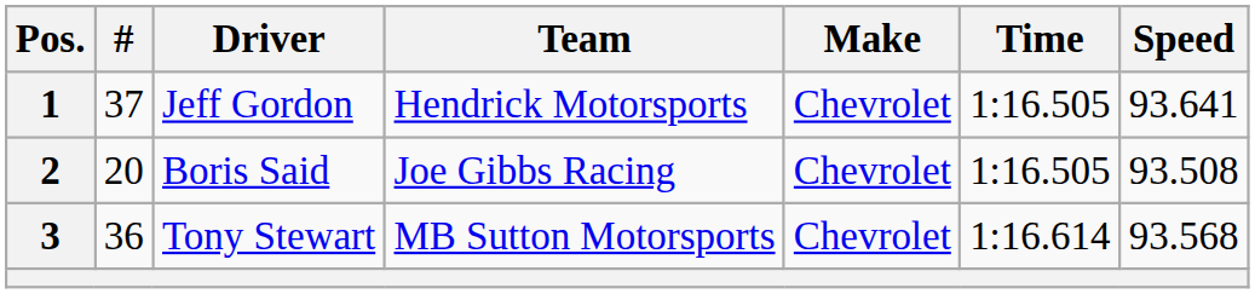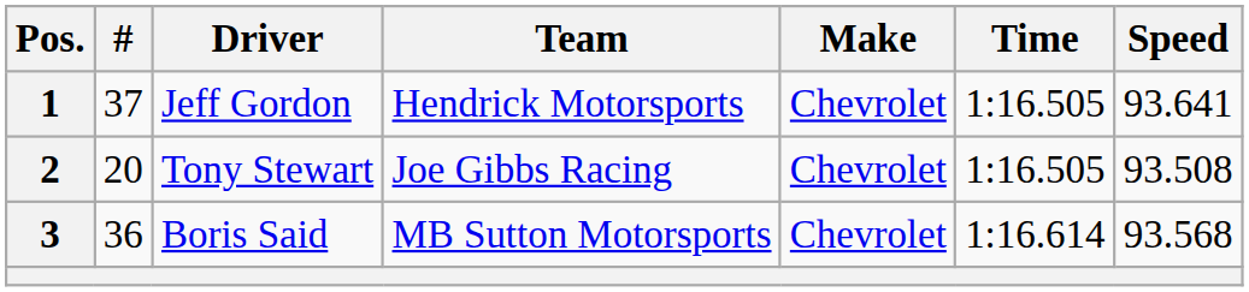 <table class="wikitable" style="font-size:95%">
 <tr>
 <th>Pos.</th>
 <th>#</th>
 <th>Driver</th>
 <th>Team</th>
 <th>Make</th>
 <th>Time</th>
 <th>Speed</th>
 </tr>
 <tr>
 <th>1</th>
 <td>37</td>
 <td><a href='#'>Jeff Gordon</a></td>
 <td><a href='#'>Hendrick Motorsports</a></td>
 <td><a href='#'>Chevrolet</a></td>
 <td>1:16.505</td>
 <td>93.641</td>
 </tr>
 <tr>
 <th>2</th>
 <td>20</td>
-<td><a href='#'>Boris Said</a></td>
+<td><a href='#'>Tony Stewart</a></td>
 <td><a href='#'>Joe Gibbs Racing</a></td>
 <td><a href='#'>Chevrolet</a></td>
 <td>1:16.505</td>
 <td>93.508</td>
 </tr>
 <tr>
 <th>3</th>
 <td>36</td>
-<td><a href='#'>Tony Stewart</a></td>
+<td><a href='#'>Boris Said</a></td>
 <td><a href='#'>MB Sutton Motorsports</a></td>
 <td><a href='#'>Chevrolet</a></td>
 <td>1:16.614</td>
 <td>93.568</td>
 </tr>
 <tr>
 <th colspan="7"></th>
 </tr>
 </table>
